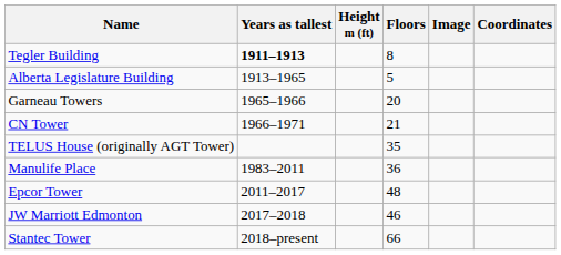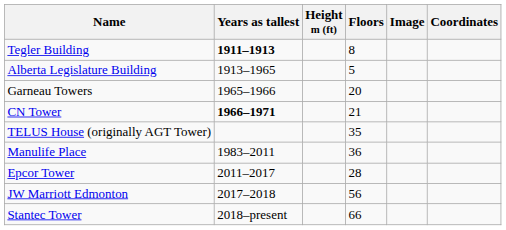 <table class="wikitable sortable">
 <tr>
 <th>Name</th>
 <th>Years as tallest</th>
 <th>Height<br><small>m (ft)</small></th>
 <th>Floors</th>
 <th class="unsortable">Image</th>
 <th class="unsortable">Coordinates</th>
 </tr>
 <tr>
 <td><a href='#'>Tegler Building</a></td>
 <td><strong>1911–1913</strong></td>
 <td></td>
 <td>8</td>
 <td></td>
 <td><small></small></td>
 </tr>
 <tr>
 <td><a href='#'>Alberta Legislature Building</a></td>
 <td>1913–1965</td>
 <td></td>
 <td>5</td>
 <td></td>
 <td><small></small></td>
 </tr>
 <tr>
 <td>Garneau Towers</td>
 <td>1965–1966</td>
 <td></td>
 <td>20</td>
 <td></td>
 <td><small></small></td>
 </tr>
 <tr>
 <td><a href='#'>CN Tower</a></td>
-<td>1966–1971</td>
+<td><strong>1966–1971</strong></td>
 <td></td>
 <td>21</td>
 <td></td>
 <td><small></small></td>
 </tr>
 <tr>
 <td><a href='#'>TELUS House</a> (originally AGT Tower)</td>
 <td></td>
 <td></td>
 <td>35</td>
 <td></td>
 <td><small></small></td>
 </tr>
 <tr>
 <td><a href='#'>Manulife Place</a></td>
 <td>1983–2011</td>
 <td></td>
 <td>36</td>
 <td></td>
 <td><small></small></td>
 </tr>
 <tr>
 <td><a href='#'>Epcor Tower</a></td>
 <td>2011–2017</td>
 <td></td>
-<td>48</td>
+<td>28</td>
 <td></td>
 <td><small></small></td>
 </tr>
 <tr>
 <td><a href='#'>JW Marriott Edmonton</a></td>
 <td>2017–2018</td>
 <td></td>
-<td>46</td>
+<td>56</td>
 <td></td>
 <td><small></small></td>
 </tr>
 <tr>
 <td><a href='#'>Stantec Tower</a></td>
 <td>2018–present</td>
 <td></td>
 <td>66</td>
 <td></td>
 <td><small></small></td>
 </tr>
 </table>
